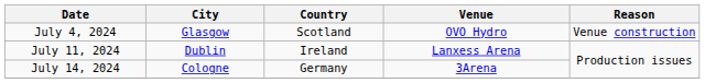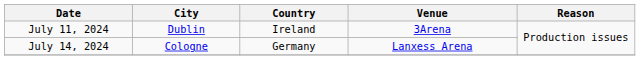 <table class="wikitable plainrowheaders" style="text-align:center;">
 <tr>
 <th scope="col" style="width:12em;">Date</th>
 <th scope="col" style="width:10em;">City</th>
 <th scope="col" style="width:10em;">Country</th>
 <th scope="col" style="width:16em;">Venue</th>
 <th scope="col" style="width:11em;">Reason</th>
 </tr>
 <tr>
-<td>July 4, 2024</td>
-<td><a href='#'>Glasgow</a></td>
-<td>Scotland</td>
-<td><a href='#'>OVO Hydro</a></td>
-<td>Venue <a href='#'>construction</a></td>
-</tr>
-<tr>
 <td>July 11, 2024</td>
 <td><a href='#'>Dublin</a></td>
 <td>Ireland</td>
-<td><a href='#'>Lanxess Arena</a></td>
+<td><a href='#'>3Arena</a></td>
 <td rowspan="2">Production issues</td>
 </tr>
 <tr>
 <td>July 14, 2024</td>
 <td><a href='#'>Cologne</a></td>
 <td>Germany</td>
-<td><a href='#'>3Arena</a></td>
+<td><a href='#'>Lanxess Arena</a></td>
 </tr>
 <tr>
 </tr>
 </table>
